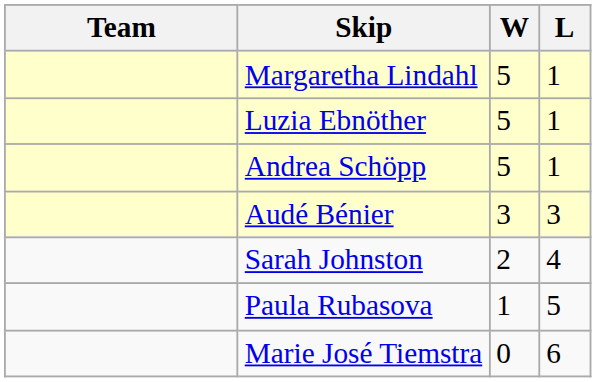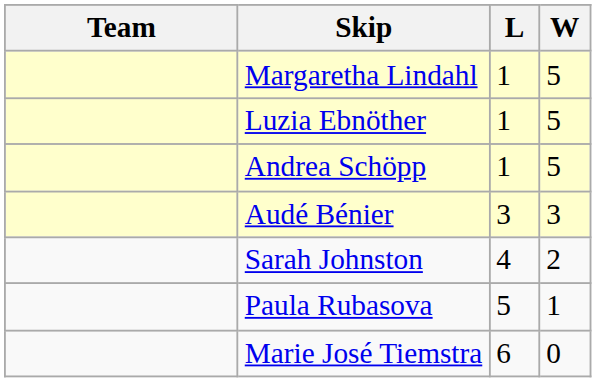 <table class="wikitable">
 <tr>
 <th width="120">Team</th>
 <th width="130">Skip</th>
+<th width="20">L</th>
 <th width="20">W</th>
-<th width="20">L</th>
 </tr>
 <tr bgcolor="#ffffcc">
 <td></td>
 <td><a href='#'>Margaretha Lindahl</a></td>
+<td>1</td>
 <td>5</td>
-<td>1</td>
 </tr>
 <tr bgcolor="#ffffcc">
 <td></td>
 <td><a href='#'>Luzia Ebnöther</a></td>
+<td>1</td>
 <td>5</td>
-<td>1</td>
 </tr>
 <tr bgcolor="#ffffcc">
 <td></td>
 <td><a href='#'>Andrea Schöpp</a></td>
+<td>1</td>
 <td>5</td>
-<td>1</td>
 </tr>
 <tr bgcolor="#ffffcc">
 <td></td>
 <td><a href='#'>Audé Bénier</a></td>
 <td>3</td>
 <td>3</td>
 </tr>
 <tr>
 <td></td>
 <td><a href='#'>Sarah Johnston</a></td>
+<td>4</td>
 <td>2</td>
-<td>4</td>
 </tr>
 <tr>
 <td></td>
 <td><a href='#'>Paula Rubasova</a></td>
+<td>5</td>
 <td>1</td>
-<td>5</td>
 </tr>
 <tr>
 <td></td>
 <td><a href='#'>Marie José Tiemstra</a></td>
+<td>6</td>
 <td>0</td>
-<td>6</td>
 </tr>
 </table>
